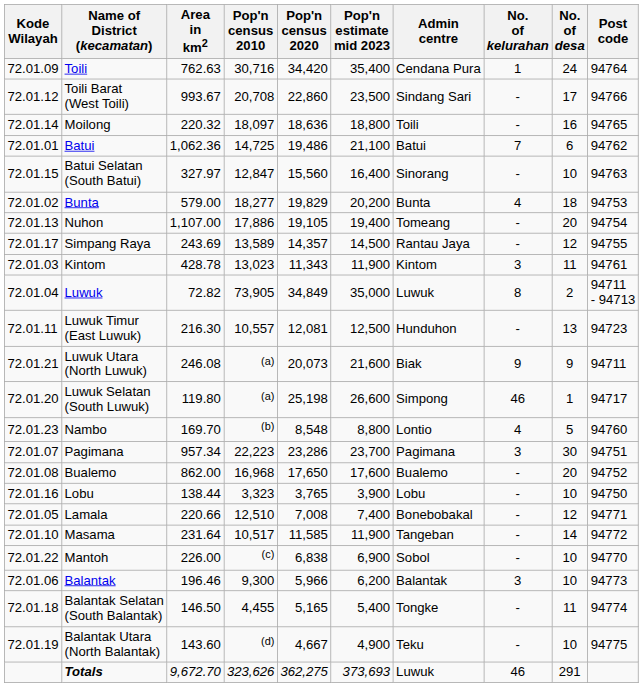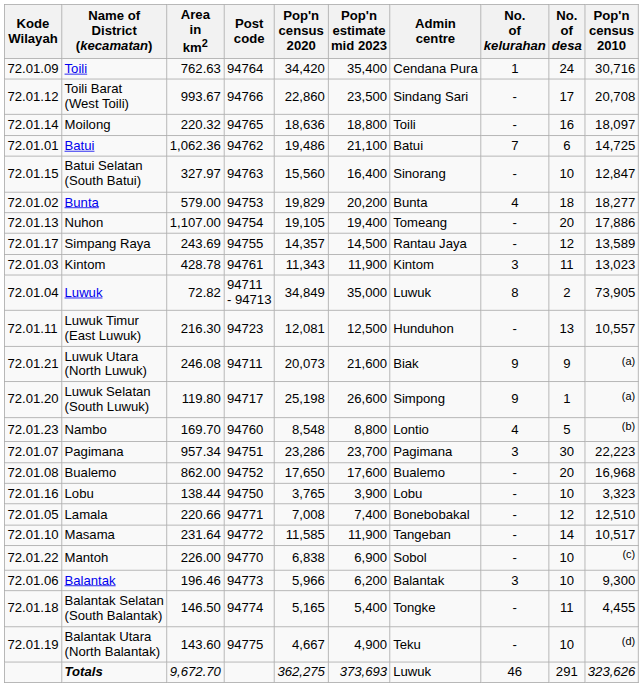 <table class="sortable wikitable">
 <tr>
 <th>Kode <br>Wilayah</th>
 <th>Name of<br>District<br>(<em>kecamatan</em>)</th>
 <th>Area <br>in <br> km<sup>2</sup></th>
-<th>Pop'n<br>census<br>2010</th>
+<th>Post<br>code</th>
 <th>Pop'n<br>census<br>2020</th>
 <th>Pop'n<br>estimate<br>mid 2023</th>
 <th>Admin<br>centre</th>
 <th>No.<br> of<br><em>kelurahan</em></th>
 <th>No.<br> of<br><em>desa</em></th>
-<th>Post<br>code</th>
+<th>Pop'n<br>census<br>2010</th>
 </tr>
 <tr>
 <td>72.01.09</td>
 <td><a href='#'>Toili</a></td>
 <td align="right">762.63</td>
-<td align="right">30,716</td>
+<td>94764</td>
 <td align="right">34,420</td>
 <td align="right">35,400</td>
 <td>Cendana Pura</td>
 <td align="center">1</td>
 <td align="center">24</td>
-<td>94764</td>
+<td align="right">30,716</td>
 </tr>
 <tr>
 <td>72.01.12</td>
 <td>Toili Barat <br> (West Toili)</td>
 <td align="right">993.67</td>
-<td align="right">20,708</td>
+<td>94766</td>
 <td align="right">22,860</td>
 <td align="right">23,500</td>
 <td>Sindang Sari</td>
 <td align="center">-</td>
 <td align="center">17</td>
-<td>94766</td>
+<td align="right">20,708</td>
 </tr>
 <tr>
 <td>72.01.14</td>
 <td>Moilong</td>
 <td align="right">220.32</td>
-<td align="right">18,097</td>
+<td>94765</td>
 <td align="right">18,636</td>
 <td align="right">18,800</td>
 <td>Toili</td>
 <td align="center">-</td>
 <td align="center">16</td>
-<td>94765</td>
+<td align="right">18,097</td>
 </tr>
 <tr>
 <td>72.01.01</td>
 <td><a href='#'>Batui</a></td>
 <td align="right">1,062.36</td>
-<td align="right">14,725</td>
+<td>94762</td>
 <td align="right">19,486</td>
 <td align="right">21,100</td>
 <td>Batui</td>
 <td align="center">7</td>
 <td align="center">6</td>
-<td>94762</td>
+<td align="right">14,725</td>
 </tr>
 <tr>
 <td>72.01.15</td>
 <td>Batui Selatan <br>(South Batui)</td>
 <td align="right">327.97</td>
-<td align="right">12,847</td>
+<td>94763</td>
 <td align="right">15,560</td>
 <td align="right">16,400</td>
 <td>Sinorang</td>
 <td align="center">-</td>
 <td align="center">10</td>
-<td>94763</td>
+<td align="right">12,847</td>
 </tr>
 <tr>
 <td>72.01.02</td>
 <td><a href='#'>Bunta</a></td>
 <td align="right">579.00</td>
-<td align="right">18,277</td>
+<td>94753</td>
 <td align="right">19,829</td>
 <td align="right">20,200</td>
 <td>Bunta</td>
 <td align="center">4</td>
 <td align="center">18</td>
-<td>94753</td>
+<td align="right">18,277</td>
 </tr>
 <tr>
 <td>72.01.13</td>
 <td>Nuhon</td>
 <td align="right">1,107.00</td>
-<td align="right">17,886</td>
+<td>94754</td>
 <td align="right">19,105</td>
 <td align="right">19,400</td>
 <td>Tomeang</td>
 <td align="center">-</td>
 <td align="center">20</td>
-<td>94754</td>
+<td align="right">17,886</td>
 </tr>
 <tr>
 <td>72.01.17</td>
 <td>Simpang Raya</td>
 <td align="right">243.69</td>
-<td align="right">13,589</td>
+<td>94755</td>
 <td align="right">14,357</td>
 <td align="right">14,500</td>
 <td>Rantau Jaya</td>
 <td align="center">-</td>
 <td align="center">12</td>
-<td>94755</td>
+<td align="right">13,589</td>
 </tr>
 <tr>
 <td>72.01.03</td>
 <td>Kintom</td>
 <td align="right">428.78</td>
-<td align="right">13,023</td>
+<td>94761</td>
 <td align="right">11,343</td>
 <td align="right">11,900</td>
 <td>Kintom</td>
 <td align="center">3</td>
 <td align="center">11</td>
-<td>94761</td>
+<td align="right">13,023</td>
 </tr>
 <tr>
 <td>72.01.04</td>
 <td><a href='#'>Luwuk</a></td>
 <td align="right">72.82</td>
-<td align="right">73,905</td>
+<td>94711<br>- 94713</td>
 <td align="right">34,849</td>
 <td align="right">35,000</td>
 <td>Luwuk</td>
 <td align="center">8</td>
 <td align="center">2</td>
-<td>94711<br>- 94713</td>
+<td align="right">73,905</td>
 </tr>
 <tr>
 <td>72.01.11</td>
 <td>Luwuk Timur <br>(East Luwuk)</td>
 <td align="right">216.30</td>
-<td align="right">10,557</td>
+<td>94723</td>
 <td align="right">12,081</td>
 <td align="right">12,500</td>
 <td>Hunduhon</td>
 <td align="center">-</td>
 <td align="center">13</td>
-<td>94723</td>
+<td align="right">10,557</td>
 </tr>
 <tr>
 <td>72.01.21</td>
 <td>Luwuk Utara <br>(North Luwuk)</td>
 <td align="right">246.08</td>
-<td align="right"><sup>(a)</sup></td>
+<td>94711</td>
 <td align="right">20,073</td>
 <td align="right">21,600</td>
 <td>Biak</td>
 <td align="center">9</td>
 <td align="center">9</td>
-<td>94711</td>
+<td align="right"><sup>(a)</sup></td>
 </tr>
 <tr>
 <td>72.01.20</td>
 <td>Luwuk Selatan <br>(South Luwuk)</td>
 <td align="right">119.80</td>
-<td align="right"><sup>(a)</sup></td>
+<td>94717</td>
 <td align="right">25,198</td>
 <td align="right">26,600</td>
 <td>Simpong</td>
-<td align="center"></em>46<em></td>
+<td align="center">9</td>
 <td align="center">1</td>
-<td>94717</td>
+<td align="right"><sup>(a)</sup></td>
 </tr>
 <tr>
 <td>72.01.23</td>
 <td>Nambo</td>
 <td align="right">169.70</td>
-<td align="right"><sup>(b)</sup></td>
+<td>94760</td>
 <td align="right">8,548</td>
 <td align="right">8,800</td>
 <td>Lontio</td>
 <td align="center">4</td>
 <td align="center">5</td>
-<td>94760</td>
+<td align="right"><sup>(b)</sup></td>
 </tr>
 <tr>
 <td>72.01.07</td>
 <td>Pagimana</td>
 <td align="right">957.34</td>
-<td align="right">22,223</td>
+<td>94751</td>
 <td align="right">23,286</td>
 <td align="right">23,700</td>
 <td>Pagimana</td>
 <td align="center">3</td>
 <td align="center">30</td>
-<td>94751</td>
+<td align="right">22,223</td>
 </tr>
 <tr>
 <td>72.01.08</td>
 <td>Bualemo</td>
 <td align="right">862.00</td>
-<td align="right">16,968</td>
+<td>94752</td>
 <td align="right">17,650</td>
 <td align="right">17,600</td>
 <td>Bualemo</td>
 <td align="center">-</td>
 <td align="center">20</td>
-<td>94752</td>
+<td align="right">16,968</td>
 </tr>
 <tr>
 <td>72.01.16</td>
 <td>Lobu</td>
 <td align="right">138.44</td>
-<td align="right">3,323</td>
+<td>94750</td>
 <td align="right">3,765</td>
 <td align="right">3,900</td>
 <td>Lobu</td>
 <td align="center">-</td>
 <td align="center">10</td>
-<td>94750</td>
+<td align="right">3,323</td>
 </tr>
 <tr>
 <td>72.01.05</td>
 <td>Lamala</td>
 <td align="right">220.66</td>
-<td align="right">12,510</td>
+<td>94771</td>
 <td align="right">7,008</td>
 <td align="right">7,400</td>
 <td>Bonebobakal</td>
 <td align="center">-</td>
 <td align="center">12</td>
-<td>94771</td>
+<td align="right">12,510</td>
 </tr>
 <tr>
 <td>72.01.10</td>
 <td>Masama</td>
 <td align="right">231.64</td>
-<td align="right">10,517</td>
+<td>94772</td>
 <td align="right">11,585</td>
 <td align="right">11,900</td>
 <td>Tangeban</td>
 <td align="center">-</td>
 <td align="center">14</td>
-<td>94772</td>
+<td align="right">10,517</td>
 </tr>
 <tr>
 <td>72.01.22</td>
 <td>Mantoh</td>
 <td align="right">226.00</td>
-<td align="right"><sup>(c)</sup></td>
+<td>94770</td>
 <td align="right">6,838</td>
 <td align="right">6,900</td>
 <td>Sobol</td>
 <td align="center">-</td>
 <td align="center">10</td>
-<td>94770</td>
+<td align="right"><sup>(c)</sup></td>
 </tr>
 <tr>
 <td>72.01.06</td>
 <td><a href='#'>Balantak</a></td>
 <td align="right">196.46</td>
-<td align="right">9,300</td>
+<td>94773</td>
 <td align="right">5,966</td>
 <td align="right">6,200</td>
 <td>Balantak</td>
 <td align="center">3</td>
 <td align="center">10</td>
-<td>94773</td>
+<td align="right">9,300</td>
 </tr>
 <tr>
 <td>72.01.18</td>
 <td>Balantak Selatan <br>(South Balantak)</td>
 <td align="right">146.50</td>
-<td align="right">4,455</td>
+<td>94774</td>
 <td align="right">5,165</td>
 <td align="right">5,400</td>
 <td>Tongke</td>
 <td align="center">-</td>
 <td align="center">11</td>
-<td>94774</td>
+<td align="right">4,455</td>
 </tr>
 <tr>
 <td>72.01.19</td>
 <td>Balantak Utara <br>(North Balantak)</td>
 <td align="right">143.60</td>
-<td align="right"><sup>(d)</sup></td>
+<td>94775</td>
 <td align="right">4,667</td>
 <td align="right">4,900</td>
 <td>Teku</td>
 <td align="center">-</td>
 <td align="center">10</td>
-<td>94775</td>
+<td align="right"><sup>(d)</sup></td>
 </tr>
 <tr>
 <td></td>
 <td><strong><em>Totals</em></strong></td>
 <td align="right"><em>9,672.70</em></td>
-<td align="right"><em>323,626</em></td>
+<td></td>
 <td align="right"><em>362,275</em></td>
 <td align="right"><em>373,693</em></td>
 <td>Luwuk<em></td>
 <td align="center"></em>46<em></td>
 <td align="center"></em>291<em></td>
-<td></td>
+<td align="right"><em>323,626</em></td>
 </tr>
 </table>
